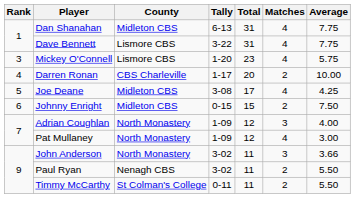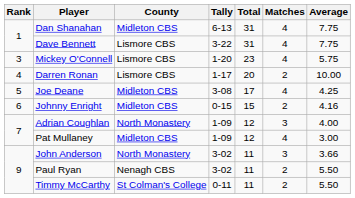 <table class="wikitable">
 <tr>
 <th>Rank</th>
 <th>Player</th>
 <th>County</th>
 <th>Tally</th>
 <th>Total</th>
 <th>Matches</th>
 <th>Average</th>
 </tr>
 <tr>
 <td rowspan=2 align=center>1</td>
 <td><a href='#'>Dan Shanahan</a></td>
 <td><a href='#'>Midleton CBS</a></td>
 <td align=center>6-13</td>
 <td align=center>31</td>
 <td align=center>4</td>
 <td align=center>7.75</td>
 </tr>
 <tr>
 <td><a href='#'>Dave Bennett</a></td>
 <td>Lismore CBS</td>
 <td align=center>3-22</td>
 <td align=center>31</td>
 <td align=center>4</td>
 <td align=center>7.75</td>
 </tr>
 <tr>
 <td rowspan=1 align=center>3</td>
 <td><a href='#'>Mickey O'Connell</a></td>
 <td>Lismore CBS</td>
 <td align=center>1-20</td>
 <td align=center>23</td>
 <td align=center>4</td>
 <td align=center>5.75</td>
 </tr>
 <tr>
 <td rowspan=1 align=center>4</td>
 <td><a href='#'>Darren Ronan</a></td>
-<td><a href='#'>CBS Charleville</a></td>
+<td>Lismore CBS</td>
 <td align=center>1-17</td>
 <td align=center>20</td>
 <td align=center>2</td>
 <td align=center>10.00</td>
 </tr>
 <tr>
 <td rowspan=1 align=center>5</td>
 <td><a href='#'>Joe Deane</a></td>
 <td><a href='#'>Midleton CBS</a></td>
 <td align=center>3-08</td>
 <td align=center>17</td>
 <td align=center>4</td>
 <td align=center>4.25</td>
 </tr>
 <tr>
 <td rowspan=1 align=center>6</td>
 <td><a href='#'>Johnny Enright</a></td>
 <td><a href='#'>Midleton CBS</a></td>
 <td align=center>0-15</td>
 <td align=center>15</td>
 <td align=center>2</td>
-<td align=center>7.50</td>
+<td align=center>4.16</td>
 </tr>
 <tr>
 <td rowspan=2 align=center>7</td>
 <td><a href='#'>Adrian Coughlan</a></td>
 <td><a href='#'>North Monastery</a></td>
 <td align=center>1-09</td>
 <td align=center>12</td>
 <td align=center>3</td>
 <td align=center>4.00</td>
 </tr>
 <tr>
 <td>Pat Mullaney</td>
-<td><a href='#'>North Monastery</a></td>
+<td><a href='#'>Midleton CBS</a></td>
 <td align=center>1-09</td>
 <td align=center>12</td>
 <td align=center>4</td>
 <td align=center>3.00</td>
 </tr>
 <tr>
 <td rowspan=3 align=center>9</td>
 <td><a href='#'>John Anderson</a></td>
 <td><a href='#'>North Monastery</a></td>
 <td align=center>3-02</td>
 <td align=center>11</td>
 <td align=center>3</td>
 <td align=center>3.66</td>
 </tr>
 <tr>
 <td>Paul Ryan</td>
 <td>Nenagh CBS</td>
 <td align=center>3-02</td>
 <td align=center>11</td>
 <td align=center>2</td>
 <td align=center>5.50</td>
 </tr>
 <tr>
 <td><a href='#'>Timmy McCarthy</a></td>
 <td><a href='#'>St Colman's College</a></td>
 <td align=center>0-11</td>
 <td align=center>11</td>
 <td align=center>2</td>
 <td align=center>5.50</td>
 </tr>
 </table>
